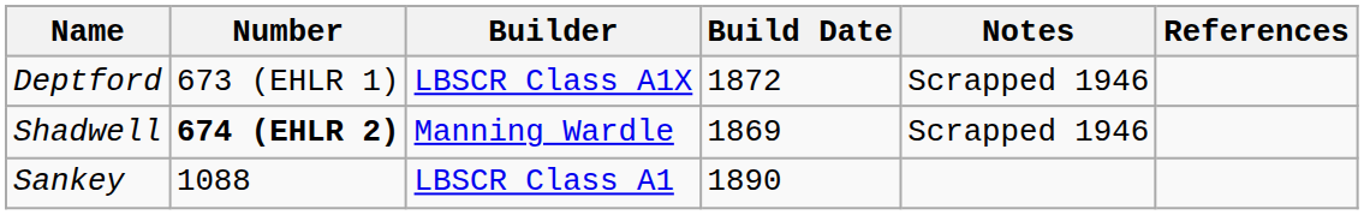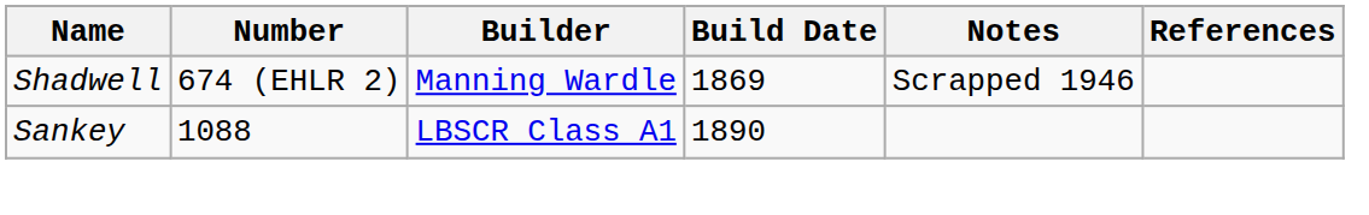 <table class="wikitable">
 <tr>
 <th>Name</th>
 <th>Number</th>
 <th>Builder</th>
 <th>Build Date</th>
 <th>Notes</th>
 <th>References</th>
 </tr>
 <tr>
-<td><em>Deptford</em></td>
-<td>673 (EHLR 1)</td>
-<td><a href='#'>LBSCR Class A1X</a></td>
-<td>1872</td>
-<td>Scrapped 1946</td>
-<td></td>
-</tr>
-<tr>
 <td><em>Shadwell</em></td>
-<td><strong>674 (EHLR 2)</strong></td>
+<td>674 (EHLR 2)</td>
 <td><a href='#'>Manning Wardle</a></td>
 <td>1869</td>
 <td>Scrapped 1946</td>
 <td></td>
 </tr>
 <tr>
 <td><em>Sankey</em></td>
 <td>1088</td>
 <td><a href='#'>LBSCR Class A1</a></td>
 <td>1890</td>
 <td></td>
 <td></td>
 </tr>
 </table>
